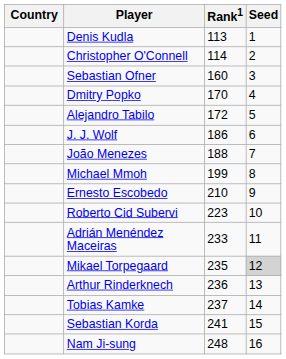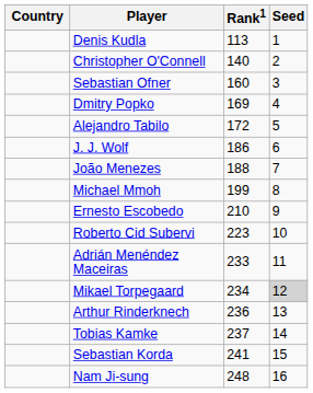 <table class="sortable wikitable">
 <tr>
 <th width="70">Country</th>
 <th width="175">Player</th>
 <th>Rank<sup>1</sup></th>
 <th>Seed</th>
 </tr>
 <tr>
 <td></td>
 <td><a href='#'>Denis Kudla</a></td>
 <td>113</td>
 <td>1</td>
 </tr>
 <tr>
 <td></td>
 <td><a href='#'>Christopher O'Connell</a></td>
-<td>114</td>
+<td>140</td>
 <td>2</td>
 </tr>
 <tr>
 <td></td>
 <td><a href='#'>Sebastian Ofner</a></td>
 <td>160</td>
 <td>3</td>
 </tr>
 <tr>
 <td></td>
 <td><a href='#'>Dmitry Popko</a></td>
-<td>170</td>
+<td>169</td>
 <td>4</td>
 </tr>
 <tr>
 <td></td>
 <td><a href='#'>Alejandro Tabilo</a></td>
 <td>172</td>
 <td>5</td>
 </tr>
 <tr>
 <td></td>
 <td><a href='#'>J. J. Wolf</a></td>
 <td>186</td>
 <td>6</td>
 </tr>
 <tr>
 <td></td>
 <td><a href='#'>João Menezes</a></td>
 <td>188</td>
 <td>7</td>
 </tr>
 <tr>
 <td></td>
 <td><a href='#'>Michael Mmoh</a></td>
 <td>199</td>
 <td>8</td>
 </tr>
 <tr>
 <td></td>
 <td><a href='#'>Ernesto Escobedo</a></td>
 <td>210</td>
 <td>9</td>
 </tr>
 <tr>
 <td></td>
 <td><a href='#'>Roberto Cid Subervi</a></td>
 <td>223</td>
 <td>10</td>
 </tr>
 <tr>
 <td></td>
 <td><a href='#'>Adrián Menéndez Maceiras</a></td>
 <td>233</td>
 <td>11</td>
 </tr>
 <tr>
 <td></td>
 <td><a href='#'>Mikael Torpegaard</a></td>
-<td>235</td>
+<td>234</td>
 <td style="background: lightgrey;">12</td>
 </tr>
 <tr>
 <td></td>
 <td><a href='#'>Arthur Rinderknech</a></td>
 <td>236</td>
 <td>13</td>
 </tr>
 <tr>
 <td></td>
 <td><a href='#'>Tobias Kamke</a></td>
 <td>237</td>
 <td>14</td>
 </tr>
 <tr>
 <td></td>
 <td><a href='#'>Sebastian Korda</a></td>
 <td>241</td>
 <td>15</td>
 </tr>
 <tr>
 <td></td>
 <td><a href='#'>Nam Ji-sung</a></td>
 <td>248</td>
 <td>16</td>
 </tr>
 </table>
